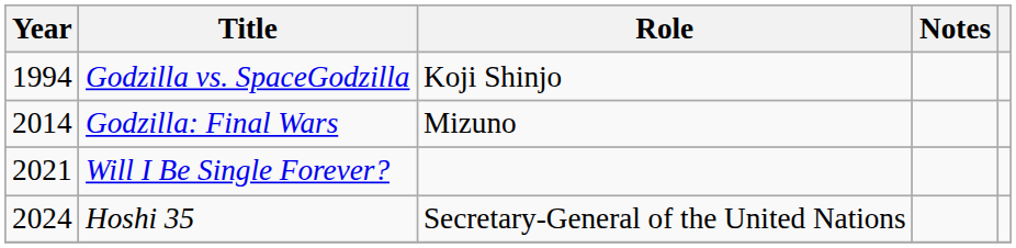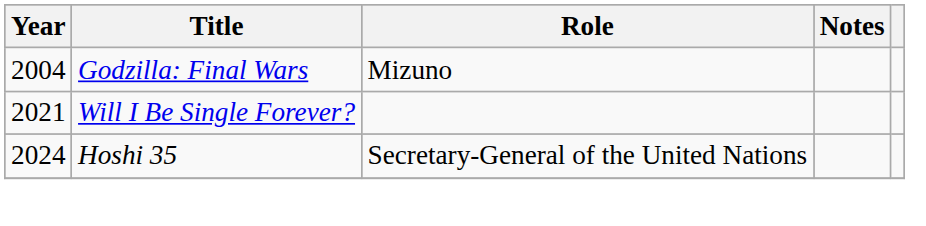 <table class="wikitable">
 <tr>
 <th>Year</th>
 <th>Title</th>
 <th>Role</th>
 <th>Notes</th>
 <th></th>
 </tr>
 <tr>
-<td>1994</td>
-<td><em><a href='#'>Godzilla vs. SpaceGodzilla</a></em></td>
-<td>Koji Shinjo</td>
-<td></td>
-<td></td>
-</tr>
-<tr>
-<td>2014</td>
+<td>2004</td>
 <td><em><a href='#'>Godzilla: Final Wars</a></em></td>
 <td>Mizuno</td>
 <td></td>
 <td></td>
 </tr>
 <tr>
 <td>2021</td>
 <td><em><a href='#'>Will I Be Single Forever?</a></em></td>
 <td></td>
 <td></td>
 <td></td>
 </tr>
 <tr>
 <td>2024</td>
 <td><em>Hoshi 35</em></td>
 <td>Secretary-General of the United Nations</td>
 <td></td>
 <td></td>
 </tr>
 <tr>
 </tr>
 </table>
